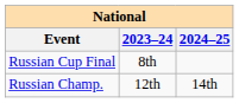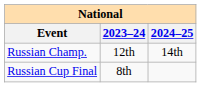 <table class="wikitable" style="text-align:center">
 <tr>
 <th style="background-color: #ffdead; " colspan=3 align=center>National</th>
 </tr>
 <tr>
 <th>Event</th>
 <th><a href='#'>2023–24</a></th>
 <th><a href='#'>2024–25</a></th>
 </tr>
 <tr>
+<td align=left><a href='#'>Russian Champ.</a></td>
+<td>12th</td>
+<td>14th</td>
+</tr>
+<tr>
 <td align=left><a href='#'>Russian Cup Final</a></td>
 <td>8th</td>
 <td></td>
 </tr>
-<tr>
-<td align=left><a href='#'>Russian Champ.</a></td>
-<td>12th</td>
-<td>14th</td>
-</tr>
 </table>
